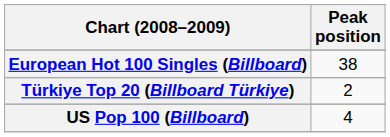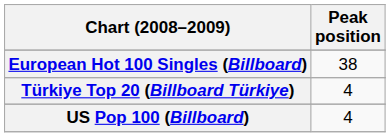 <table class="wikitable sortable plainrowheaders" style="text-align:center">
 <tr>
 <th scope="col">Chart (2008–2009)</th>
 <th scope="col">Peak<br>position</th>
 </tr>
 <tr>
 </tr>
 <tr>
 </tr>
 <tr>
 </tr>
 <tr>
 </tr>
 <tr>
 </tr>
 <tr>
 </tr>
 <tr>
 </tr>
 <tr>
 </tr>
 <tr>
 <th scope="row"><a href='#'>European Hot 100 Singles</a> (<em><a href='#'>Billboard</a></em>)</th>
 <td style="text-align:center;">38</td>
 </tr>
 <tr>
 </tr>
 <tr>
 </tr>
 <tr>
 </tr>
 <tr>
 </tr>
 <tr>
 </tr>
 <tr>
 </tr>
 <tr>
 </tr>
 <tr>
 </tr>
 <tr>
 <th scope="row"><a href='#'>Türkiye Top 20</a> (<em><a href='#'>Billboard Türkiye</a></em>)</th>
-<td style="text-align:center;">2</td>
+<td style="text-align:center;">4</td>
 </tr>
 <tr>
 </tr>
 <tr>
 </tr>
 <tr>
 </tr>
 <tr>
 </tr>
 <tr>
 </tr>
 <tr>
 </tr>
 <tr>
 <th scope="row">US <a href='#'>Pop 100</a> (<em><a href='#'>Billboard</a></em>)</th>
 <td style="text-align:center;">4</td>
 </tr>
 <tr>
 </tr>
 </table>
